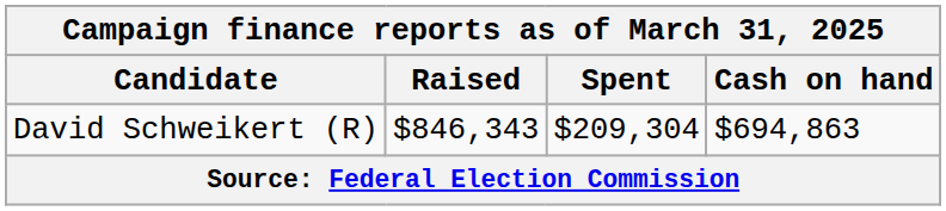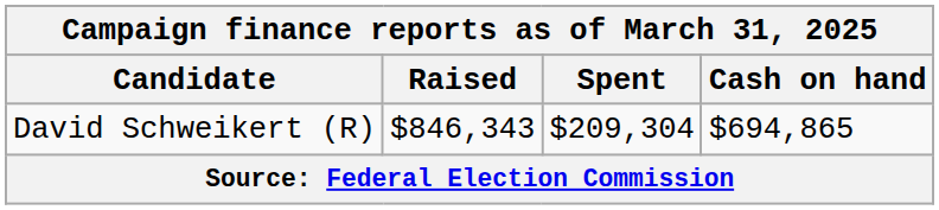 <table class="wikitable sortable">
 <tr>
 <th colspan=4>Campaign finance reports as of March 31, 2025</th>
 </tr>
 <tr style="text-align:center;">
 <th>Candidate</th>
 <th>Raised</th>
 <th>Spent</th>
 <th>Cash on hand</th>
 </tr>
 <tr>
 <td>David Schweikert (R)</td>
 <td>$846,343</td>
 <td>$209,304</td>
-<td>$694,863</td>
+<td>$694,865</td>
 </tr>
 <tr>
 <th colspan="4"><small>Source: <a href='#'>Federal Election Commission</a></small></th>
 </tr>
 </table>
